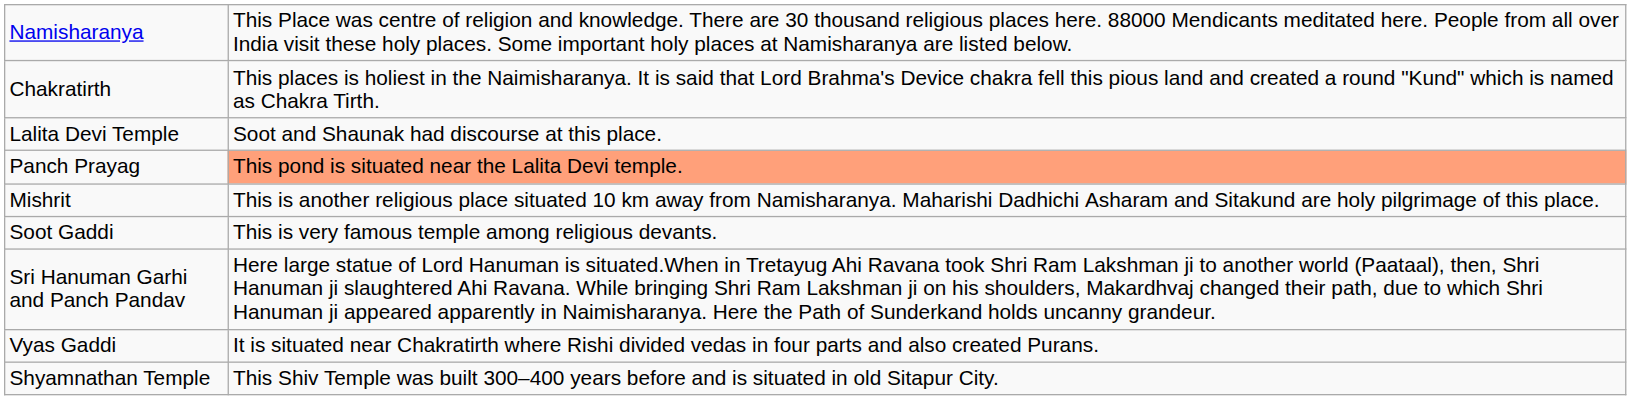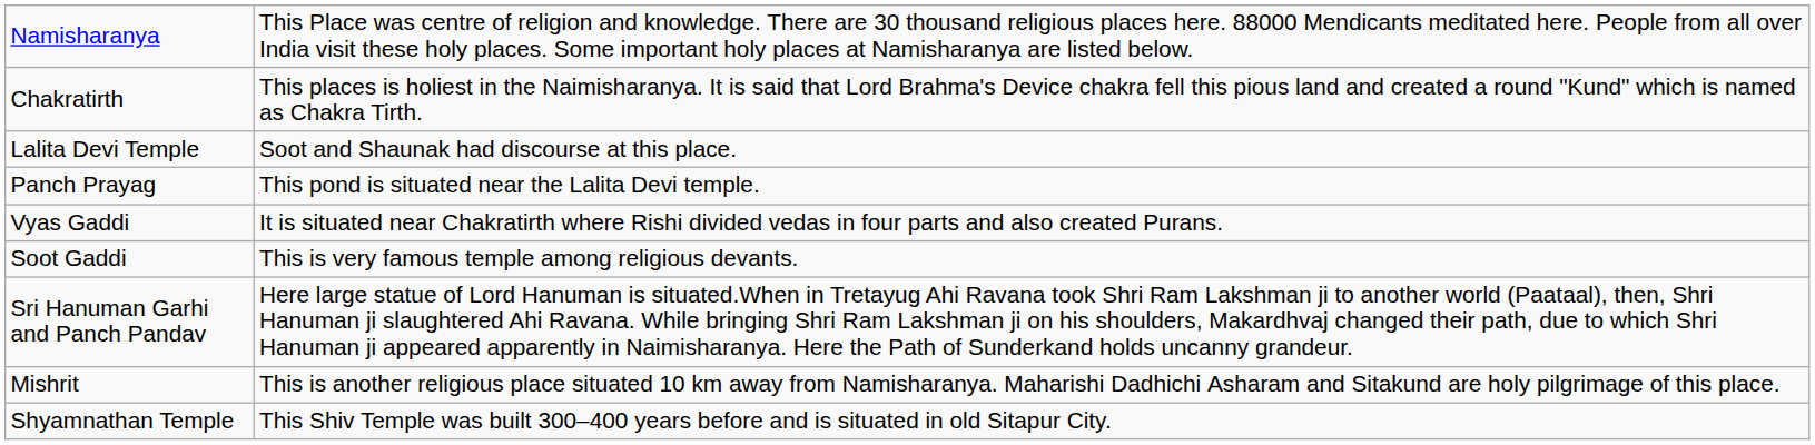 <table class="wikitable">
 <tr>
 <td><a href='#'>Namisharanya</a></td>
 <td>This Place was centre of religion and knowledge. There are 30 thousand religious places here. 88000 Mendicants meditated here. People from all over India visit these holy places. Some important holy places at Namisharanya are listed below.</td>
 </tr>
 <tr>
 <td>Chakratirth</td>
 <td>This places is holiest in the Naimisharanya. It is said that Lord Brahma's Device chakra fell this pious land and created a round "Kund" which is named as Chakra Tirth.</td>
 </tr>
 <tr>
 <td>Lalita Devi Temple</td>
 <td>Soot and Shaunak had discourse at this place.</td>
 </tr>
 <tr>
 <td>Panch Prayag</td>
-<td style="background: lightsalmon;">This pond is situated near the Lalita Devi temple.</td>
+<td>This pond is situated near the Lalita Devi temple.</td>
 </tr>
 <tr>
-<td>Mishrit</td>
-<td>This is another religious place situated 10 km away from Namisharanya. Maharishi Dadhichi Asharam and Sitakund are holy pilgrimage of this place.</td>
+<td>Vyas Gaddi</td>
+<td>It is situated near Chakratirth where Rishi divided vedas in four parts and also created Purans.</td>
 </tr>
 <tr>
 <td>Soot Gaddi</td>
 <td>This is very famous temple among religious devants.</td>
 </tr>
 <tr>
 <td>Sri Hanuman Garhi and Panch Pandav</td>
 <td>Here large statue of Lord Hanuman is situated.When in Tretayug Ahi Ravana took Shri Ram Lakshman ji to another world (Paataal), then, Shri Hanuman ji slaughtered Ahi Ravana. While bringing Shri Ram Lakshman ji on his shoulders, Makardhvaj changed their path, due to which Shri Hanuman ji appeared apparently in Naimisharanya. Here the Path of Sunderkand holds uncanny grandeur.</td>
 </tr>
 <tr>
-<td>Vyas Gaddi</td>
-<td>It is situated near Chakratirth where Rishi divided vedas in four parts and also created Purans.</td>
+<td>Mishrit</td>
+<td>This is another religious place situated 10 km away from Namisharanya. Maharishi Dadhichi Asharam and Sitakund are holy pilgrimage of this place.</td>
 </tr>
 <tr>
 <td>Shyamnathan Temple</td>
 <td>This Shiv Temple was built 300–400 years before and is situated in old Sitapur City.</td>
 </tr>
 </table>
